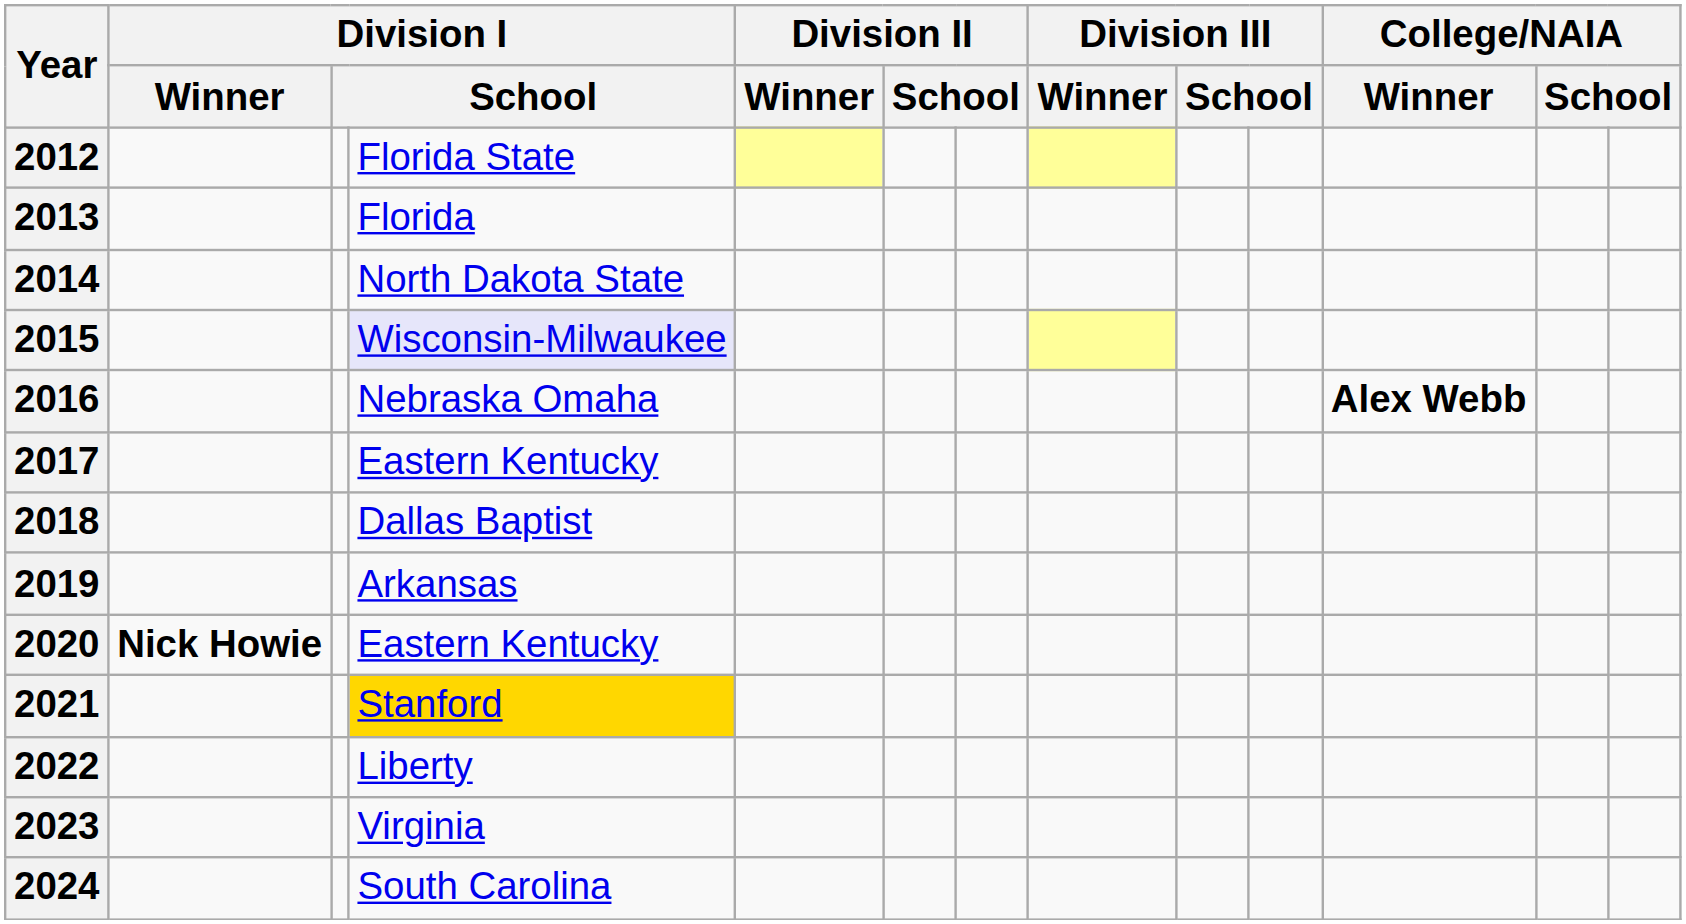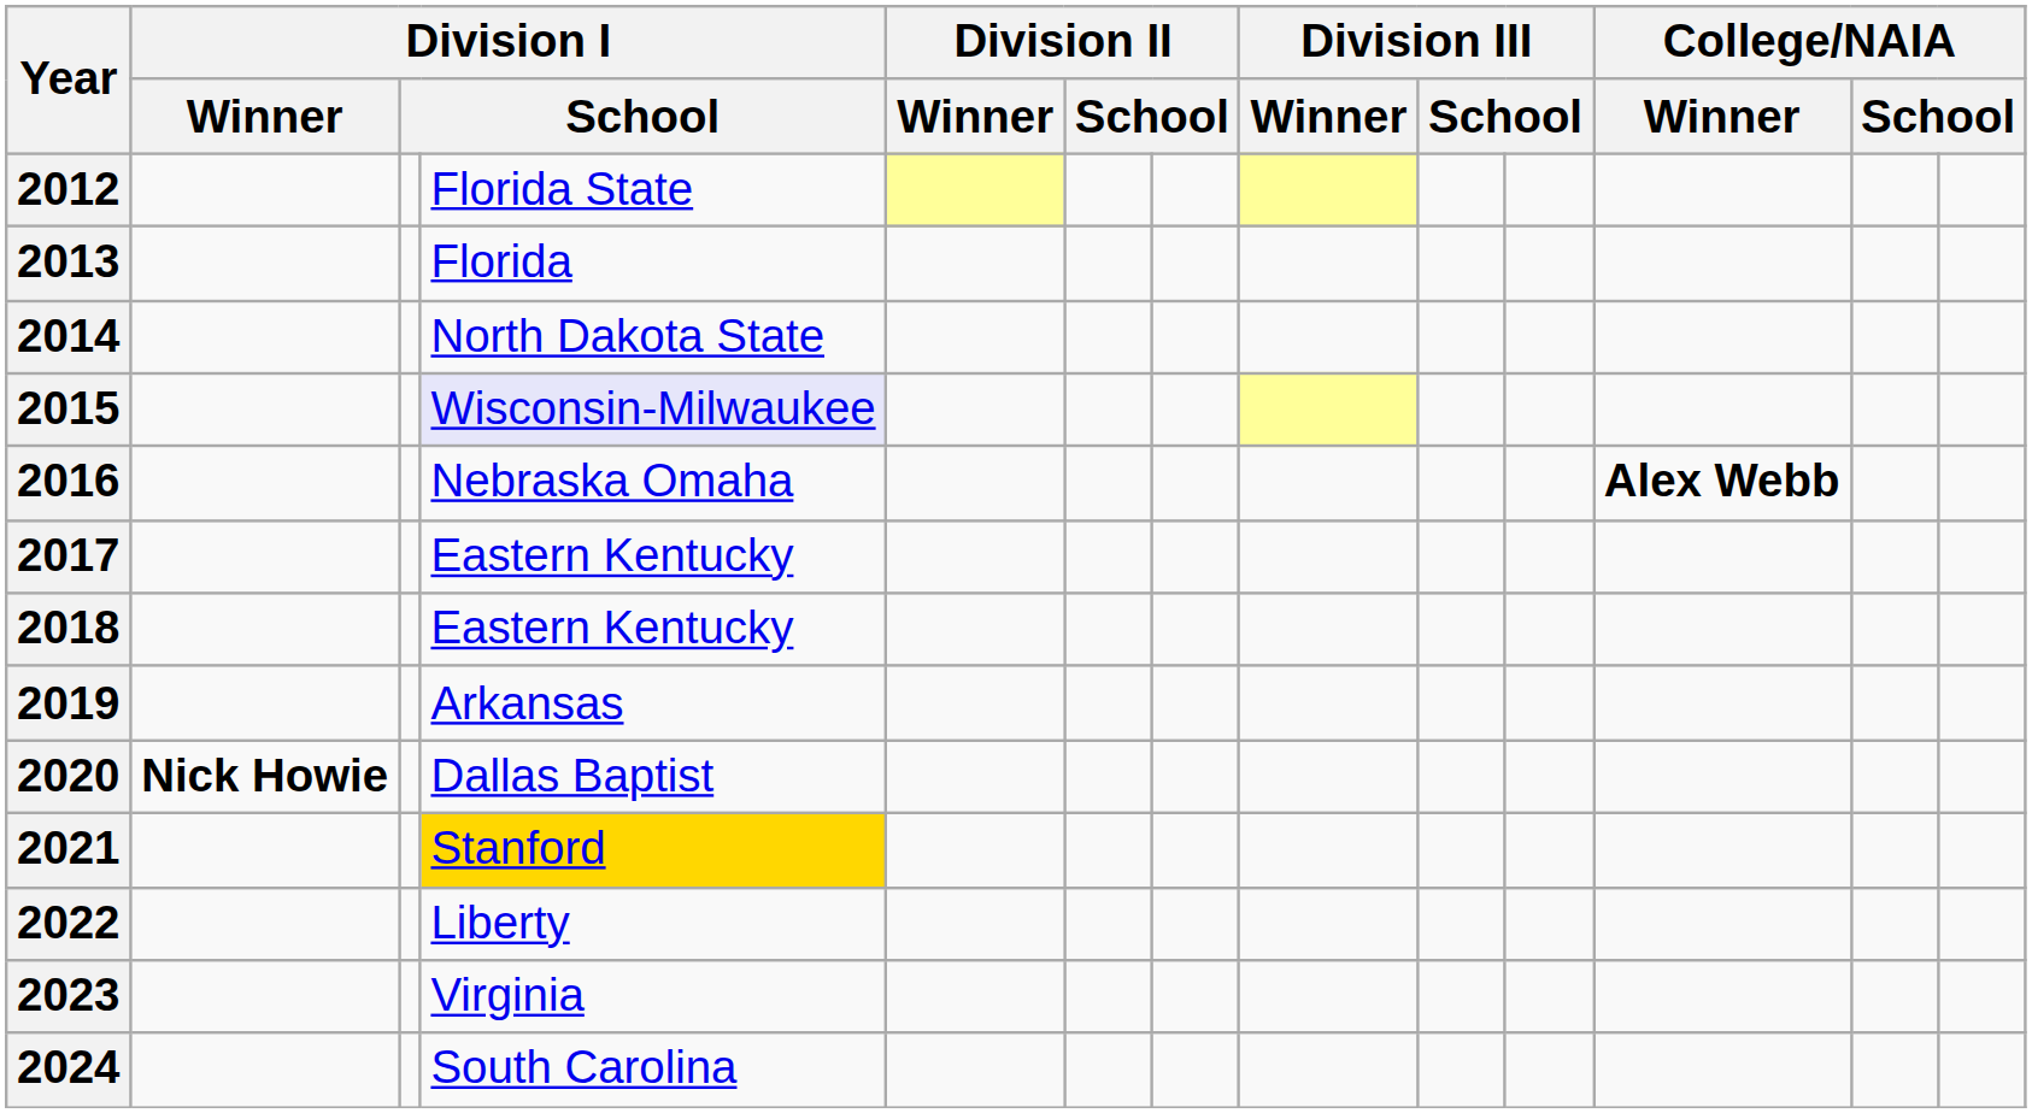 <table class="wikitable sortable">
 <tr>
 <th scope="col" rowspan=2>Year</th>
 <th scope="colgroup" colspan=3>Division I</th>
 <th scope="colgroup" colspan=3>Division II</th>
 <th scope="colgroup" colspan=3>Division III</th>
 <th scope="colgroup" colspan=3>College/NAIA</th>
 </tr>
 <tr>
 <th scope="col">Winner</th>
 <th scope="col" colspan=2>School</th>
 <th scope="col">Winner</th>
 <th scope="col" colspan=2>School</th>
 <th scope="col">Winner</th>
 <th scope="col" colspan=2>School</th>
 <th scope="col">Winner</th>
 <th scope="col" colspan=2>School</th>
 </tr>
 <tr>
 <th scope="row">2012</th>
 <td></td>
 <td style=></td>
 <td><a href='#'>Florida State</a></td>
 <td bgcolor=#FFFF99></td>
 <td style=></td>
 <td></td>
 <td bgcolor=#FFFF99></td>
 <td style=></td>
 <td></td>
 <td></td>
 <td style=></td>
 <td></td>
 </tr>
 <tr>
 <th scope="row">2013</th>
 <td></td>
 <td style=></td>
 <td><a href='#'>Florida</a></td>
 <td></td>
 <td style=></td>
 <td></td>
 <td></td>
 <td style=></td>
 <td></td>
 <td></td>
 <td style=></td>
 <td></td>
 </tr>
 <tr>
 <th scope="row">2014</th>
 <td></td>
 <td style=></td>
 <td><a href='#'>North Dakota State</a></td>
 <td></td>
 <td style=></td>
 <td></td>
 <td></td>
 <td style=></td>
 <td></td>
 <td></td>
 <td style=></td>
 <td></td>
 </tr>
 <tr>
 <th scope="row">2015</th>
 <td></td>
 <td style=></td>
 <td style="background: lavender;"><a href='#'>Wisconsin-Milwaukee</a></td>
 <td></td>
 <td style=></td>
 <td></td>
 <td bgcolor=#FFFF99></td>
 <td style=></td>
 <td></td>
 <td></td>
 <td style=></td>
 <td></td>
 </tr>
 <tr>
 <th scope="row">2016</th>
 <td></td>
 <td style=></td>
 <td><a href='#'>Nebraska Omaha</a></td>
 <td></td>
 <td style=></td>
 <td></td>
 <td></td>
 <td style=></td>
 <td></td>
 <td data-sort-value="Webb, Alex"><strong> Alex Webb</strong></td>
 <td style=></td>
 <td></td>
 </tr>
 <tr>
 <th scope="row">2017</th>
 <td></td>
 <td style=></td>
 <td><a href='#'>Eastern Kentucky</a></td>
 <td></td>
 <td style=></td>
 <td></td>
 <td></td>
 <td style=></td>
 <td></td>
 <td></td>
 <td style=></td>
 <td></td>
 </tr>
 <tr>
 <th scope="row">2018</th>
 <td></td>
 <td style=></td>
-<td><a href='#'>Dallas Baptist</a></td>
+<td><a href='#'>Eastern Kentucky</a></td>
 <td></td>
 <td style=></td>
 <td></td>
 <td></td>
 <td style=></td>
 <td></td>
 <td></td>
 <td style=></td>
 <td></td>
 </tr>
 <tr>
 <th scope="row">2019</th>
 <td></td>
 <td style=></td>
 <td><a href='#'>Arkansas</a></td>
 <td></td>
 <td style=></td>
 <td></td>
 <td></td>
 <td style=></td>
 <td></td>
 <td></td>
 <td style=></td>
 <td></td>
 </tr>
 <tr>
 <th scope="row">2020</th>
 <td data-sort-value="Howie, Nick"><strong> Nick Howie</strong></td>
 <td style=></td>
-<td><a href='#'>Eastern Kentucky</a></td>
+<td><a href='#'>Dallas Baptist</a></td>
 <td></td>
 <td style=></td>
 <td></td>
 <td></td>
 <td style=></td>
 <td></td>
 <td></td>
 <td style=></td>
 <td></td>
 </tr>
 <tr>
 <th scope="row">2021</th>
 <td></td>
 <td style=></td>
 <td style="background: gold;"><a href='#'>Stanford</a></td>
 <td></td>
 <td style=></td>
 <td></td>
 <td></td>
 <td style=></td>
 <td></td>
 <td></td>
 <td style=></td>
 <td></td>
 </tr>
 <tr>
 <th scope="row">2022</th>
 <td></td>
 <td style=></td>
 <td><a href='#'>Liberty</a></td>
 <td></td>
 <td style=></td>
 <td></td>
 <td></td>
 <td style=></td>
 <td></td>
 <td></td>
 <td style=></td>
 <td></td>
 </tr>
 <tr>
 <th scope="row">2023</th>
 <td></td>
 <td style=></td>
 <td><a href='#'>Virginia</a></td>
 <td></td>
 <td style=></td>
 <td></td>
 <td></td>
 <td style=></td>
 <td></td>
 <td></td>
 <td style=></td>
 <td></td>
 </tr>
 <tr>
 <th scope="row">2024</th>
 <td></td>
 <td style=></td>
 <td><a href='#'>South Carolina</a></td>
 <td></td>
 <td style=></td>
 <td></td>
 <td></td>
 <td style=></td>
 <td></td>
 <td></td>
 <td style=></td>
 <td></td>
 </tr>
 </table>
